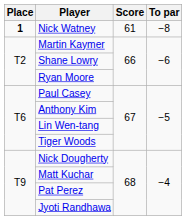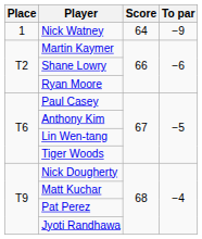 <table class="wikitable">
 <tr>
 <th>Place</th>
 <th>Player</th>
 <th>Score</th>
 <th>To par</th>
 </tr>
 <tr>
-<td align=center><strong>1</strong></td>
+<td align=center>1</td>
 <td> <a href='#'>Nick Watney</a></td>
-<td align=center>61</td>
-<td align=center>−8</td>
+<td align=center>64</td>
+<td align=center>−9</td>
 </tr>
 <tr>
 <td rowspan="3" align=center>T2</td>
 <td> <a href='#'>Martin Kaymer</a></td>
 <td rowspan="3" align=center>66</td>
 <td rowspan="3" align=center>−6</td>
 </tr>
 <tr>
 <td> <a href='#'>Shane Lowry</a></td>
 </tr>
 <tr>
 <td> <a href='#'>Ryan Moore</a></td>
 </tr>
 <tr>
 <td rowspan="4" align=center>T6</td>
 <td> <a href='#'>Paul Casey</a></td>
 <td rowspan="4" align=center>67</td>
 <td rowspan="4" align=center>−5</td>
 </tr>
 <tr>
 <td> <a href='#'>Anthony Kim</a></td>
 </tr>
 <tr>
 <td> <a href='#'>Lin Wen-tang</a></td>
 </tr>
 <tr>
 <td> <a href='#'>Tiger Woods</a></td>
 </tr>
 <tr>
 <td rowspan="4" align=center>T9</td>
 <td> <a href='#'>Nick Dougherty</a></td>
 <td rowspan="4" align=center>68</td>
 <td rowspan="4" align=center>−4</td>
 </tr>
 <tr>
 <td> <a href='#'>Matt Kuchar</a></td>
 </tr>
 <tr>
 <td> <a href='#'>Pat Perez</a></td>
 </tr>
 <tr>
 <td> <a href='#'>Jyoti Randhawa</a></td>
 </tr>
 </table>
